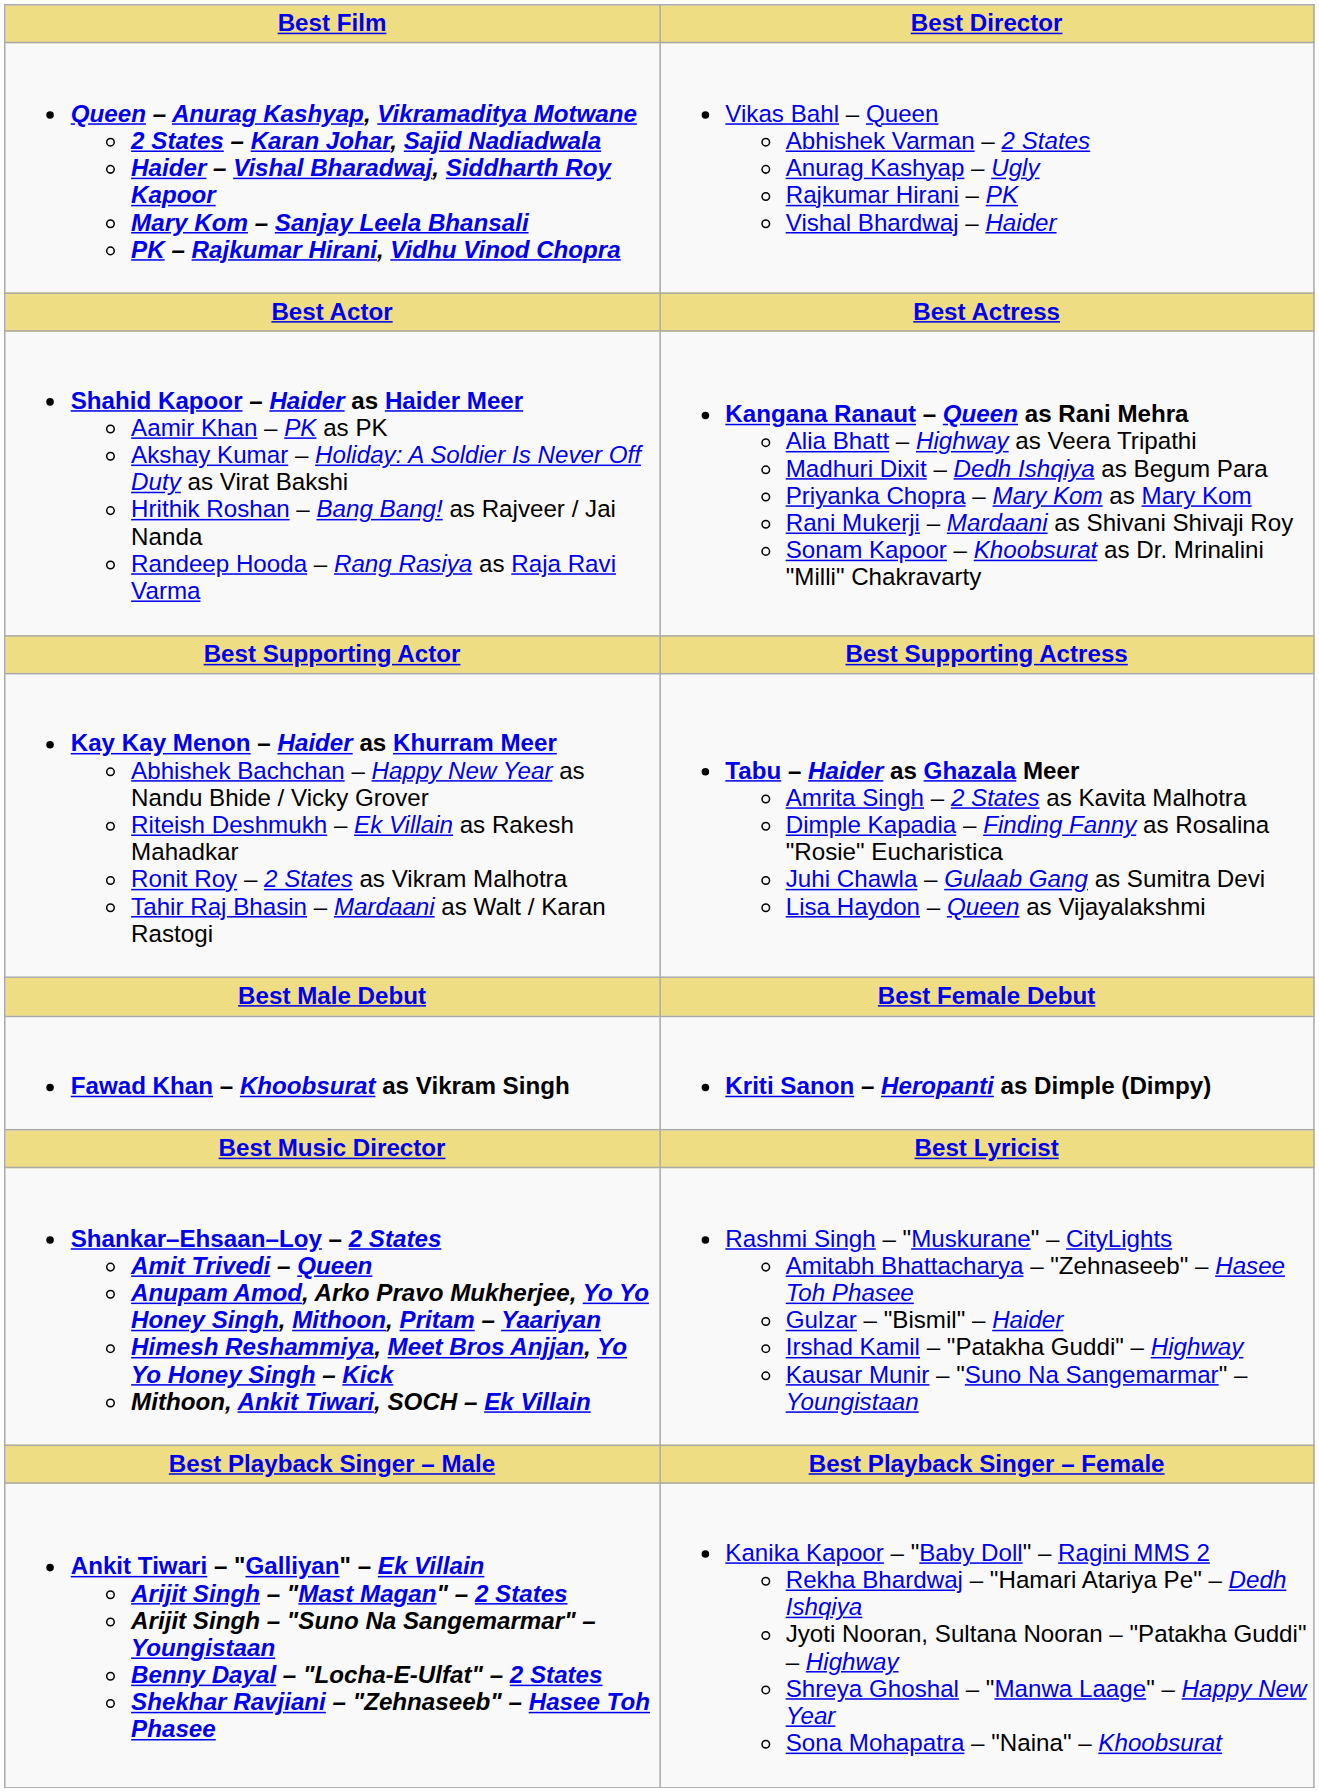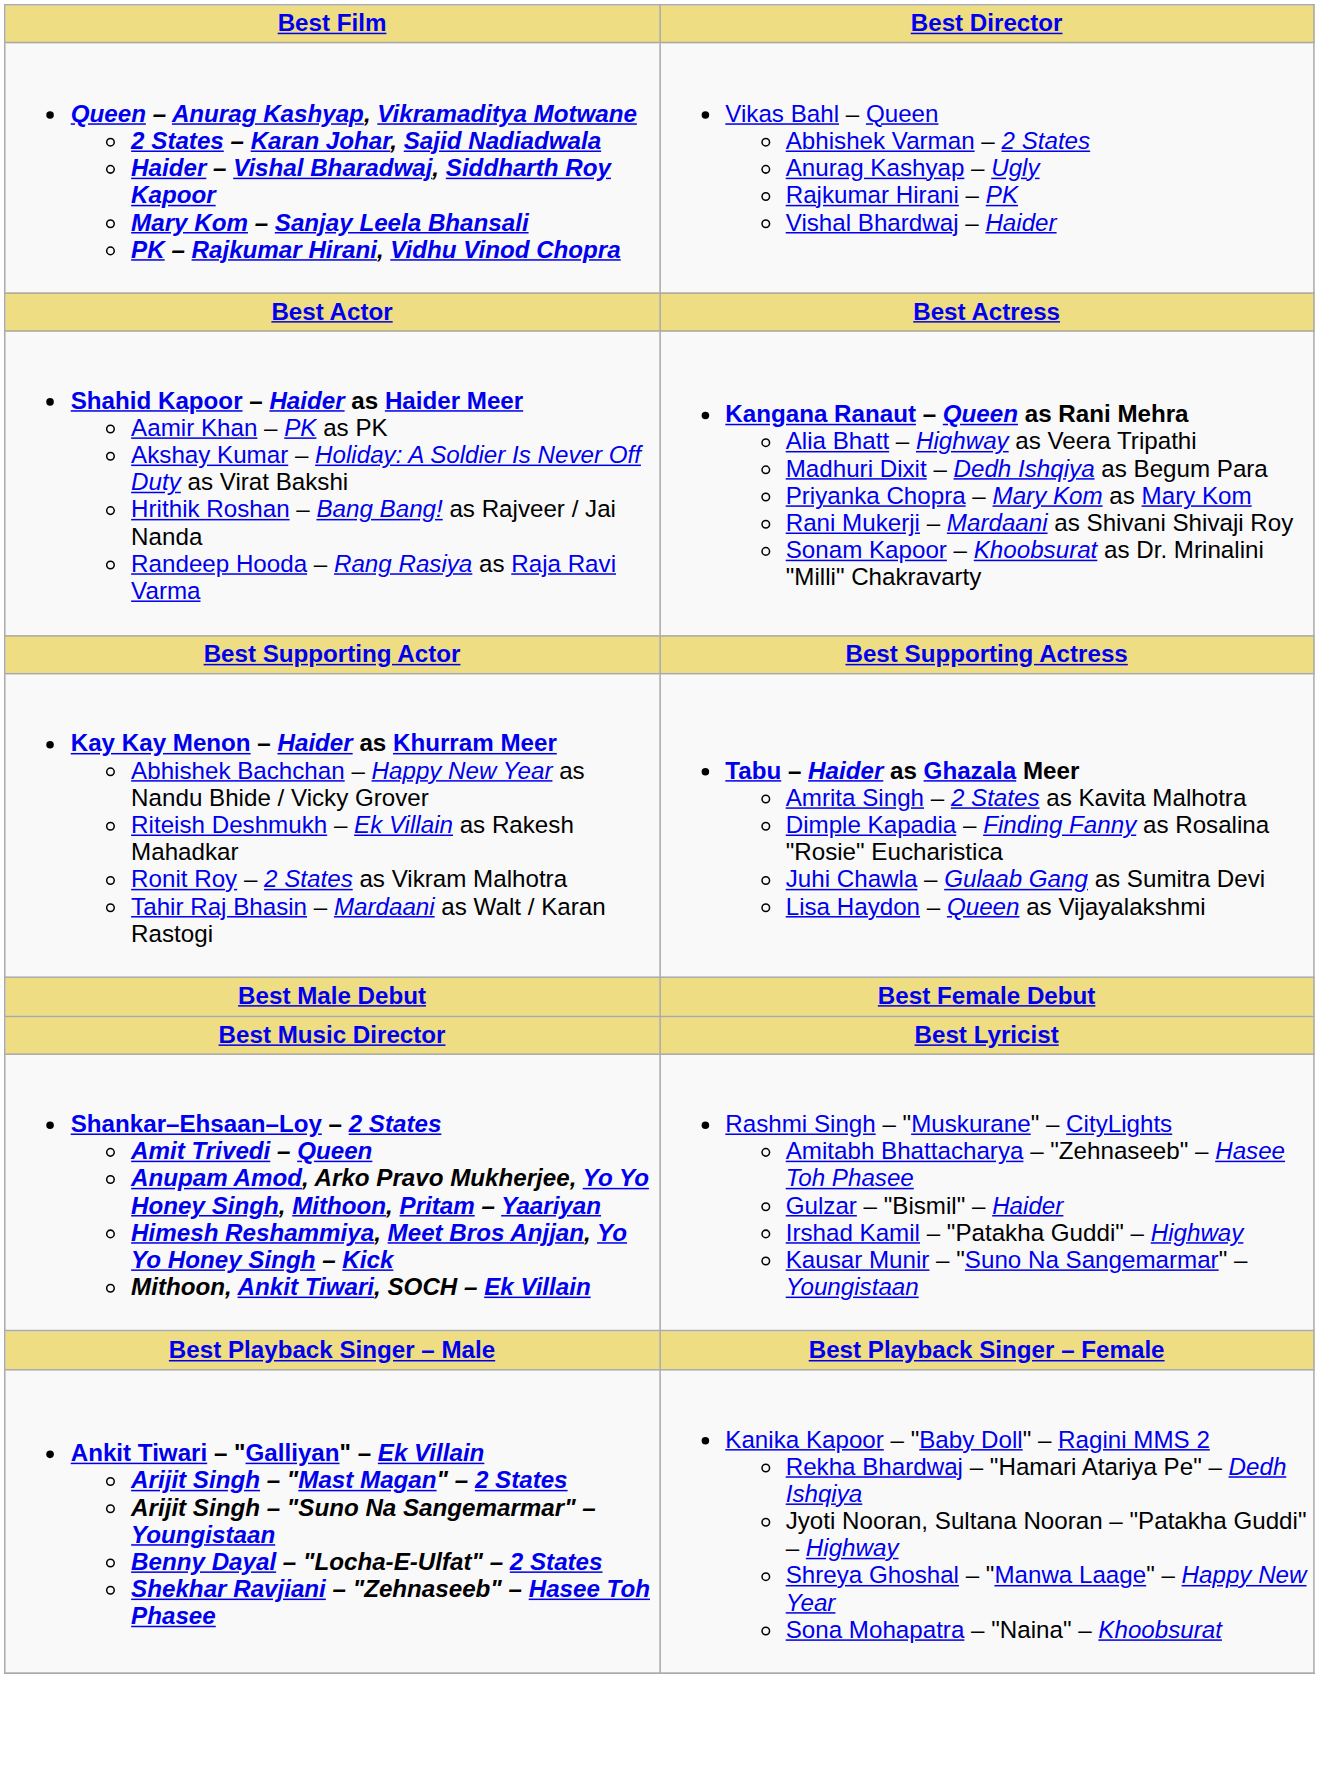 <table class="wikitable">
 <tr>
 <th style="background:#EEDD82; width:50%;"><a href='#'>Best Film</a></th>
 <th style="background:#EEDD82; width:50%;"><a href='#'>Best Director</a></th>
 </tr>
 <tr>
 <td valign="top"><br><ul><li><strong><em><a href='#'>Queen</a><em> – <a href='#'>Anurag Kashyap</a>, <a href='#'>Vikramaditya Motwane</a><strong><ul><li></em><a href='#'>2 States</a><em> – <a href='#'>Karan Johar</a>, <a href='#'>Sajid Nadiadwala</a></li><li></em><a href='#'>Haider</a><em> – <a href='#'>Vishal Bharadwaj</a>, <a href='#'>Siddharth Roy Kapoor</a></li><li></em><a href='#'>Mary Kom</a><em> – <a href='#'>Sanjay Leela Bhansali</a></li><li></em><a href='#'>PK</a><em> – <a href='#'>Rajkumar Hirani</a>, <a href='#'>Vidhu Vinod Chopra</a></li></ul></li></ul></td>
 <td valign="top"><br><ul><li></strong><a href='#'>Vikas Bahl</a> – </em><a href='#'>Queen</a></em></strong><ul><li><a href='#'>Abhishek Varman</a> – <em><a href='#'>2 States</a></em></li><li><a href='#'>Anurag Kashyap</a> – <em><a href='#'>Ugly</a></em></li><li><a href='#'>Rajkumar Hirani</a> – <em><a href='#'>PK</a></em></li><li><a href='#'>Vishal Bhardwaj</a> – <em><a href='#'>Haider</a></em></li></ul></li></ul></td>
 </tr>
 <tr>
 <th style="background:#EEDD82;"><a href='#'>Best Actor</a></th>
 <th style="background:#EEDD82;"><a href='#'>Best Actress</a></th>
 </tr>
 <tr>
 <td><br><ul><li><strong><a href='#'>Shahid Kapoor</a> – <em><a href='#'>Haider</a></em> as <a href='#'>Haider Meer</a></strong><ul><li><a href='#'>Aamir Khan</a> – <em><a href='#'>PK</a></em> as PK</li><li><a href='#'>Akshay Kumar</a> – <em><a href='#'>Holiday: A Soldier Is Never Off Duty</a></em> as Virat Bakshi</li><li><a href='#'>Hrithik Roshan</a> – <em><a href='#'>Bang Bang!</a></em> as Rajveer / Jai Nanda</li><li><a href='#'>Randeep Hooda</a> – <em><a href='#'>Rang Rasiya</a></em> as <a href='#'>Raja Ravi Varma</a></li></ul></li></ul></td>
 <td><br><ul><li><strong><a href='#'>Kangana Ranaut</a> – <em><a href='#'>Queen</a></em> as Rani Mehra</strong><ul><li><a href='#'>Alia Bhatt</a> – <em><a href='#'>Highway</a></em> as Veera Tripathi</li><li><a href='#'>Madhuri Dixit</a> – <em><a href='#'>Dedh Ishqiya</a></em> as Begum Para</li><li><a href='#'>Priyanka Chopra</a> – <em><a href='#'>Mary Kom</a></em> as <a href='#'>Mary Kom</a></li><li><a href='#'>Rani Mukerji</a> – <em><a href='#'>Mardaani</a></em> as Shivani Shivaji Roy</li><li><a href='#'>Sonam Kapoor</a> – <em><a href='#'>Khoobsurat</a></em> as Dr. Mrinalini "Milli" Chakravarty</li></ul></li></ul></td>
 </tr>
 <tr>
 <th style="background:#EEDD82;"><a href='#'>Best Supporting Actor</a></th>
 <th style="background:#EEDD82;"><a href='#'>Best Supporting Actress</a></th>
 </tr>
 <tr>
 <td><br><ul><li><strong><a href='#'>Kay Kay Menon</a> – <em><a href='#'>Haider</a></em> as <a href='#'>Khurram Meer</a></strong><ul><li><a href='#'>Abhishek Bachchan</a> – <em><a href='#'>Happy New Year</a></em> as Nandu Bhide / Vicky Grover</li><li><a href='#'>Riteish Deshmukh</a> – <em><a href='#'>Ek Villain</a></em> as Rakesh Mahadkar</li><li><a href='#'>Ronit Roy</a> – <em><a href='#'>2 States</a></em> as Vikram Malhotra</li><li><a href='#'>Tahir Raj Bhasin</a> – <em><a href='#'>Mardaani</a></em> as Walt / Karan Rastogi</li></ul></li></ul></td>
 <td><br><ul><li><strong><a href='#'>Tabu</a> – <em><a href='#'>Haider</a></em> as <a href='#'>Ghazala</a> Meer</strong><ul><li><a href='#'>Amrita Singh</a> – <em><a href='#'>2 States</a></em> as Kavita Malhotra</li><li><a href='#'>Dimple Kapadia</a> – <em><a href='#'>Finding Fanny</a></em> as Rosalina "Rosie" Eucharistica</li><li><a href='#'>Juhi Chawla</a> – <em><a href='#'>Gulaab Gang</a></em> as Sumitra Devi</li><li><a href='#'>Lisa Haydon</a> – <em><a href='#'>Queen</a></em> as Vijayalakshmi</li></ul></li></ul></td>
 </tr>
 <tr>
 <th style="background:#EEDD82;"><a href='#'>Best Male Debut</a></th>
 <th style="background:#EEDD82;"><a href='#'>Best Female Debut</a></th>
 </tr>
 <tr>
-<td><br><ul><li><strong><a href='#'>Fawad Khan</a> – <em><a href='#'>Khoobsurat</a></em> as Vikram Singh</strong></li></ul></td>
-<td><br><ul><li><strong><a href='#'>Kriti Sanon</a>  – <em><a href='#'>Heropanti</a></em> as Dimple (Dimpy)</strong></li></ul></td>
-</tr>
-<tr>
 <th style="background:#EEDD82;"><a href='#'>Best Music Director</a></th>
 <th style="background:#EEDD82;"><a href='#'>Best Lyricist</a></th>
 </tr>
 <tr>
 <td><br><ul><li><strong><a href='#'>Shankar–Ehsaan–Loy</a> – <em><a href='#'>2 States</a><strong><em><ul><li><a href='#'>Amit Trivedi</a> – </em><a href='#'>Queen</a><em></li><li><a href='#'>Anupam Amod</a>, Arko Pravo Mukherjee, <a href='#'>Yo Yo Honey Singh</a>, <a href='#'>Mithoon</a>, <a href='#'>Pritam</a> – </em><a href='#'>Yaariyan</a><em></li><li><a href='#'>Himesh Reshammiya</a>, <a href='#'>Meet Bros Anjjan</a>, <a href='#'>Yo Yo Honey Singh</a> – </em><a href='#'>Kick</a><em></li><li>Mithoon, <a href='#'>Ankit Tiwari</a>, SOCH – </em><a href='#'>Ek Villain</a><em></li></ul></li></ul></td>
 <td><br><ul><li></strong><a href='#'>Rashmi Singh</a> – "<a href='#'>Muskurane</a>" – </em><a href='#'>CityLights</a></em></strong><ul><li><a href='#'>Amitabh Bhattacharya</a> – "Zehnaseeb" – <em><a href='#'>Hasee Toh Phasee</a></em></li><li><a href='#'>Gulzar</a> – "Bismil" – <em><a href='#'>Haider</a></em></li><li><a href='#'>Irshad Kamil</a> – "Patakha Guddi" – <em><a href='#'>Highway</a></em></li><li><a href='#'>Kausar Munir</a> – "<a href='#'>Suno Na Sangemarmar</a>" – <em><a href='#'>Youngistaan</a></em></li></ul></li></ul></td>
 </tr>
 <tr>
 <th style="background:#EEDD82;"><a href='#'>Best Playback Singer – Male</a></th>
 <th style="background:#EEDD82;"><a href='#'>Best Playback Singer – Female</a></th>
 </tr>
 <tr>
 <td><br><ul><li><strong><a href='#'>Ankit Tiwari</a> – "<a href='#'>Galliyan</a>" – <em><a href='#'>Ek Villain</a><strong><em><ul><li><a href='#'>Arijit Singh</a> – "<a href='#'>Mast Magan</a>" – </em><a href='#'>2 States</a><em></li><li>Arijit Singh – "Suno Na Sangemarmar" – </em><a href='#'>Youngistaan</a><em></li><li><a href='#'>Benny Dayal</a> – "Locha-E-Ulfat" – </em><a href='#'>2 States</a><em></li><li><a href='#'>Shekhar Ravjiani</a> – "Zehnaseeb" – </em><a href='#'>Hasee Toh Phasee</a><em></li></ul></li></ul></td>
 <td><br><ul><li></strong><a href='#'>Kanika Kapoor</a> – "<a href='#'>Baby Doll</a>" – </em><a href='#'>Ragini MMS 2</a></em></strong><ul><li><a href='#'>Rekha Bhardwaj</a> – "Hamari Atariya Pe" – <em><a href='#'>Dedh Ishqiya</a></em></li><li>Jyoti Nooran, Sultana Nooran – "Patakha Guddi" – <em><a href='#'>Highway</a></em></li><li><a href='#'>Shreya Ghoshal</a> – "<a href='#'>Manwa Laage</a>" – <em><a href='#'>Happy New Year</a></em></li><li><a href='#'>Sona Mohapatra</a> – "Naina" – <em><a href='#'>Khoobsurat</a></em></li></ul></li></ul></td>
 </tr>
 <tr>
 </tr>
 </table>
